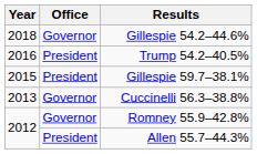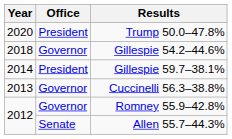 <table class=wikitable>
 <tr>
 <th width="30">Year</th>
 <th width="60">Office</th>
 <th width="180">Results</th>
 </tr>
 <tr>
+<td>2020</td>
+<td><a href='#'>President</a></td>
+<td align="right" ><a href='#'>Trump</a> 50.0–47.8%</td>
+</tr>
+<tr>
 <td>2018</td>
 <td><a href='#'>Governor</a></td>
 <td align="right" ><a href='#'>Gillespie</a> 54.2–44.6%</td>
 </tr>
 <tr>
-<td>2016</td>
-<td><a href='#'>President</a></td>
-<td align="right" ><a href='#'>Trump</a> 54.2–40.5%</td>
-</tr>
-<tr>
-<td>2015</td>
+<td>2014</td>
 <td><a href='#'>President</a></td>
 <td align="right" ><a href='#'>Gillespie</a> 59.7–38.1%</td>
 </tr>
 <tr>
 <td>2013</td>
 <td><a href='#'>Governor</a></td>
 <td align="right" ><a href='#'>Cuccinelli</a> 56.3–38.8%</td>
 </tr>
 <tr>
 <td rowspan="2">2012</td>
 <td><a href='#'>Governor</a></td>
 <td align="right" ><a href='#'>Romney</a> 55.9–42.8%</td>
 </tr>
 <tr>
-<td><a href='#'>President</a></td>
+<td><a href='#'>Senate</a></td>
 <td align="right" ><a href='#'>Allen</a> 55.7–44.3%</td>
 </tr>
 </table>
